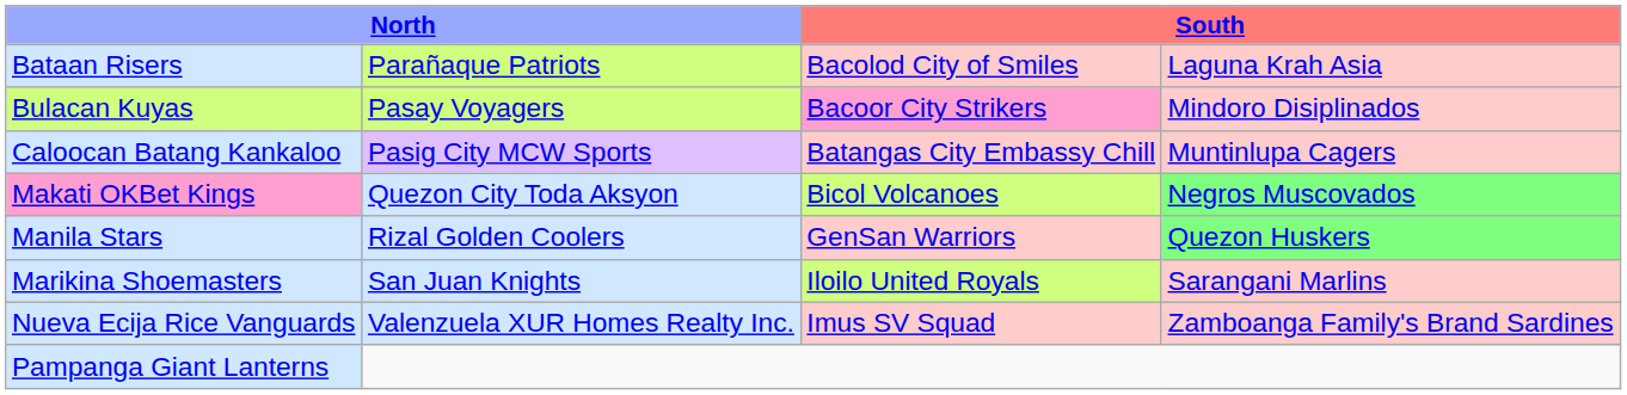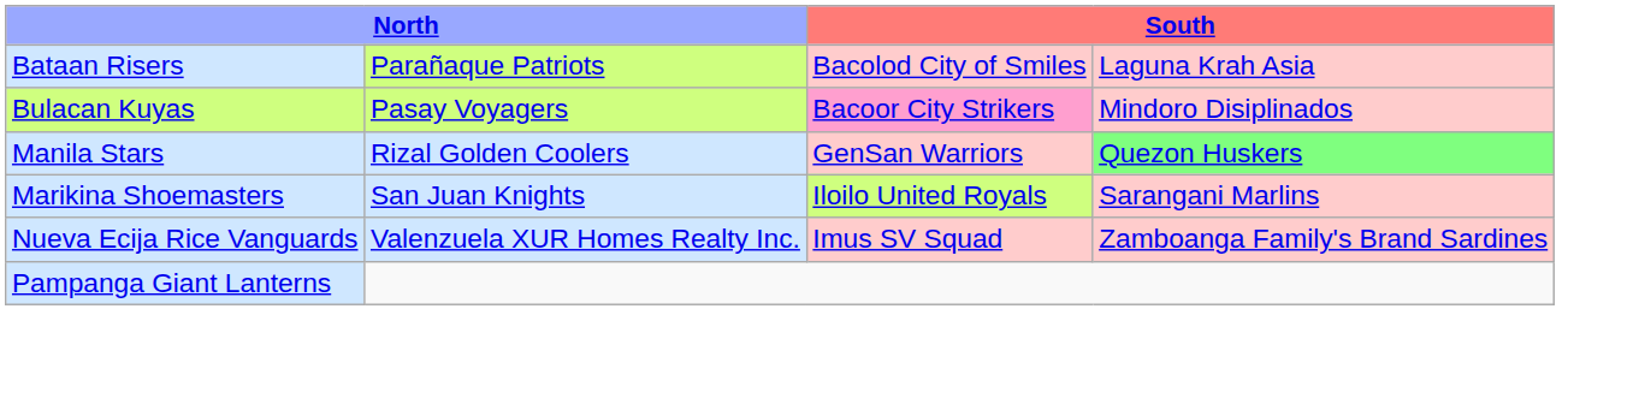 <table class="wikitable">
 <tr | style="background-color:#DFBFFF;font-size: 90%;" | Departed after this season>
 <th colspan="2" style="background:#99A8FF;"><a href='#'>North</a></th>
 <th colspan="2" style="background:#FF7B77;"><a href='#'>South</a></th>
 </tr>
 <tr>
 <td style="background-color: #CFE7FF;"><a href='#'>Bataan Risers</a></td>
 <td style="background-color: #CFFF7F;"><a href='#'>Parañaque Patriots</a></td>
 <td style="background-color: #FFCCCC;"><a href='#'>Bacolod City of Smiles</a></td>
 <td style="background-color: #FFCCCC;"><a href='#'>Laguna Krah Asia</a></td>
 </tr>
 <tr>
 <td style="background-color: #CFFF7F;"><a href='#'>Bulacan Kuyas</a></td>
 <td style="background-color: #CFFF7F;"><a href='#'>Pasay Voyagers</a></td>
 <td style="background-color: #FF9FCF;"><a href='#'>Bacoor City Strikers</a></td>
 <td style="background-color: #FFCCCC;"><a href='#'>Mindoro Disiplinados</a></td>
-</tr>
-<tr>
-<td style="background-color: #CFE7FF;"><a href='#'>Caloocan Batang Kankaloo</a></td>
-<td style="background-color: #DFBFFF;"><a href='#'>Pasig City MCW Sports</a></td>
-<td style="background-color: #FFCCCC;"><a href='#'>Batangas City Embassy Chill</a></td>
-<td style="background-color: #FFCCCC;"><a href='#'>Muntinlupa Cagers</a></td>
-</tr>
-<tr>
-<td style="background-color: #FF9FCF;"><a href='#'>Makati OKBet Kings</a></td>
-<td style="background-color: #CFE7FF;"><a href='#'>Quezon City Toda Aksyon</a></td>
-<td style="background-color: #CFFF7F;"><a href='#'>Bicol Volcanoes</a></td>
-<td style="background-color: #7FFF7F;"><a href='#'>Negros Muscovados</a></td>
 </tr>
 <tr>
 <td style="background-color: #CFE7FF;"><a href='#'>Manila Stars</a></td>
 <td style="background-color: #CFE7FF;"><a href='#'>Rizal Golden Coolers</a></td>
 <td style="background-color: #FFCCCC;"><a href='#'>GenSan Warriors</a></td>
 <td style="background-color: #7FFF7F;"><a href='#'>Quezon Huskers</a></td>
 </tr>
 <tr>
 <td style="background-color: #CFE7FF;"><a href='#'>Marikina Shoemasters</a></td>
 <td style="background-color: #CFE7FF;"><a href='#'>San Juan Knights</a></td>
 <td style="background-color: #CFFF7F;"><a href='#'>Iloilo United Royals</a></td>
 <td style="background-color: #FFCCCC;"><a href='#'>Sarangani Marlins</a></td>
 </tr>
 <tr>
 <td style="background-color: #CFE7FF;"><a href='#'>Nueva Ecija Rice Vanguards</a></td>
 <td style="background-color: #CFE7FF;"><a href='#'>Valenzuela XUR Homes Realty Inc.</a></td>
 <td style="background-color: #FFCCCC;"><a href='#'>Imus SV Squad</a></td>
 <td style="background-color: #FFCCCC;"><a href='#'>Zamboanga Family's Brand Sardines</a></td>
 </tr>
 <tr>
 <td style="background-color: #CFE7FF;"><a href='#'>Pampanga Giant Lanterns</a></td>
 <td colspan="3"></td>
 </tr>
 </table>
